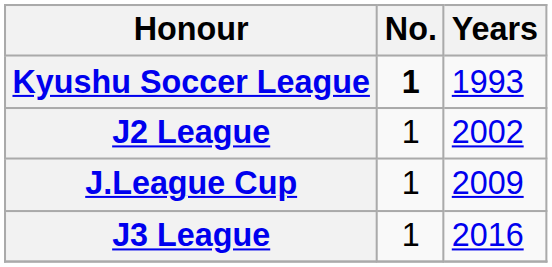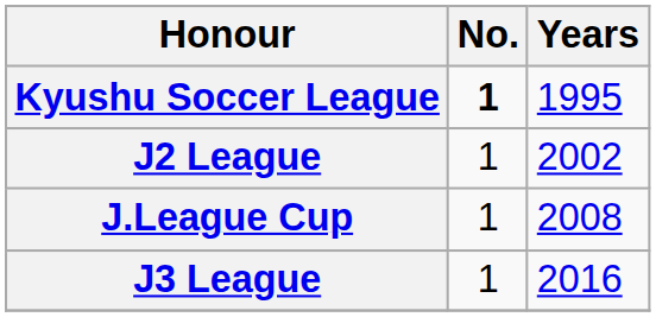 <table class="wikitable plainrowheaders">
 <tr>
 <th scope=col>Honour</th>
 <th scope=col>No.</th>
 <th scope=col>Years</th>
 </tr>
 <tr>
 <th scope="row"><a href='#'>Kyushu Soccer League</a></th>
 <td align="center"><strong>1</strong></td>
-<td><a href='#'>1993</a></td>
+<td><a href='#'>1995</a></td>
 </tr>
 <tr>
 <th scope="row"><a href='#'>J2 League</a></th>
 <td align="center">1</td>
 <td><a href='#'>2002</a></td>
 </tr>
 <tr>
 <th scope="row"><a href='#'>J.League Cup</a></th>
 <td align="center">1</td>
-<td><a href='#'>2009</a></td>
+<td><a href='#'>2008</a></td>
 </tr>
 <tr>
 <th scope="row"><a href='#'>J3 League</a></th>
 <td align="center">1</td>
 <td><a href='#'>2016</a></td>
 </tr>
 <tr>
 </tr>
 </table>
